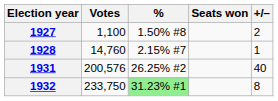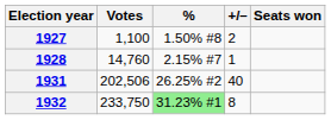 <table class=wikitable style="text-align: right;">
 <tr>
 <th>Election year</th>
 <th>Votes</th>
 <th>%</th>
+<th>+/–</th>
 <th>Seats won</th>
-<th>+/–</th>
 </tr>
 <tr>
 <th><a href='#'>1927</a></th>
 <td>1,100</td>
 <td>1.50% #8</td>
+<td align=left> 2</td>
 <td align=left></td>
-<td align=left> 2</td>
 </tr>
 <tr>
 <th><a href='#'>1928</a></th>
 <td>14,760</td>
 <td>2.15% #7</td>
+<td align=left> 1</td>
 <td align=left></td>
-<td align=left> 1</td>
 </tr>
 <tr>
 <th><a href='#'>1931</a></th>
-<td>200,576</td>
+<td>202,506</td>
 <td>26.25% #2</td>
+<td align=left> 40</td>
 <td align=left></td>
-<td align=left> 40</td>
 </tr>
 <tr>
 <th><a href='#'>1932</a></th>
 <td>233,750</td>
 <td style="background: lightgreen;">31.23% #1</td>
+<td align=left> 8</td>
 <td align=left></td>
-<td align=left> 8</td>
 </tr>
 </table>
